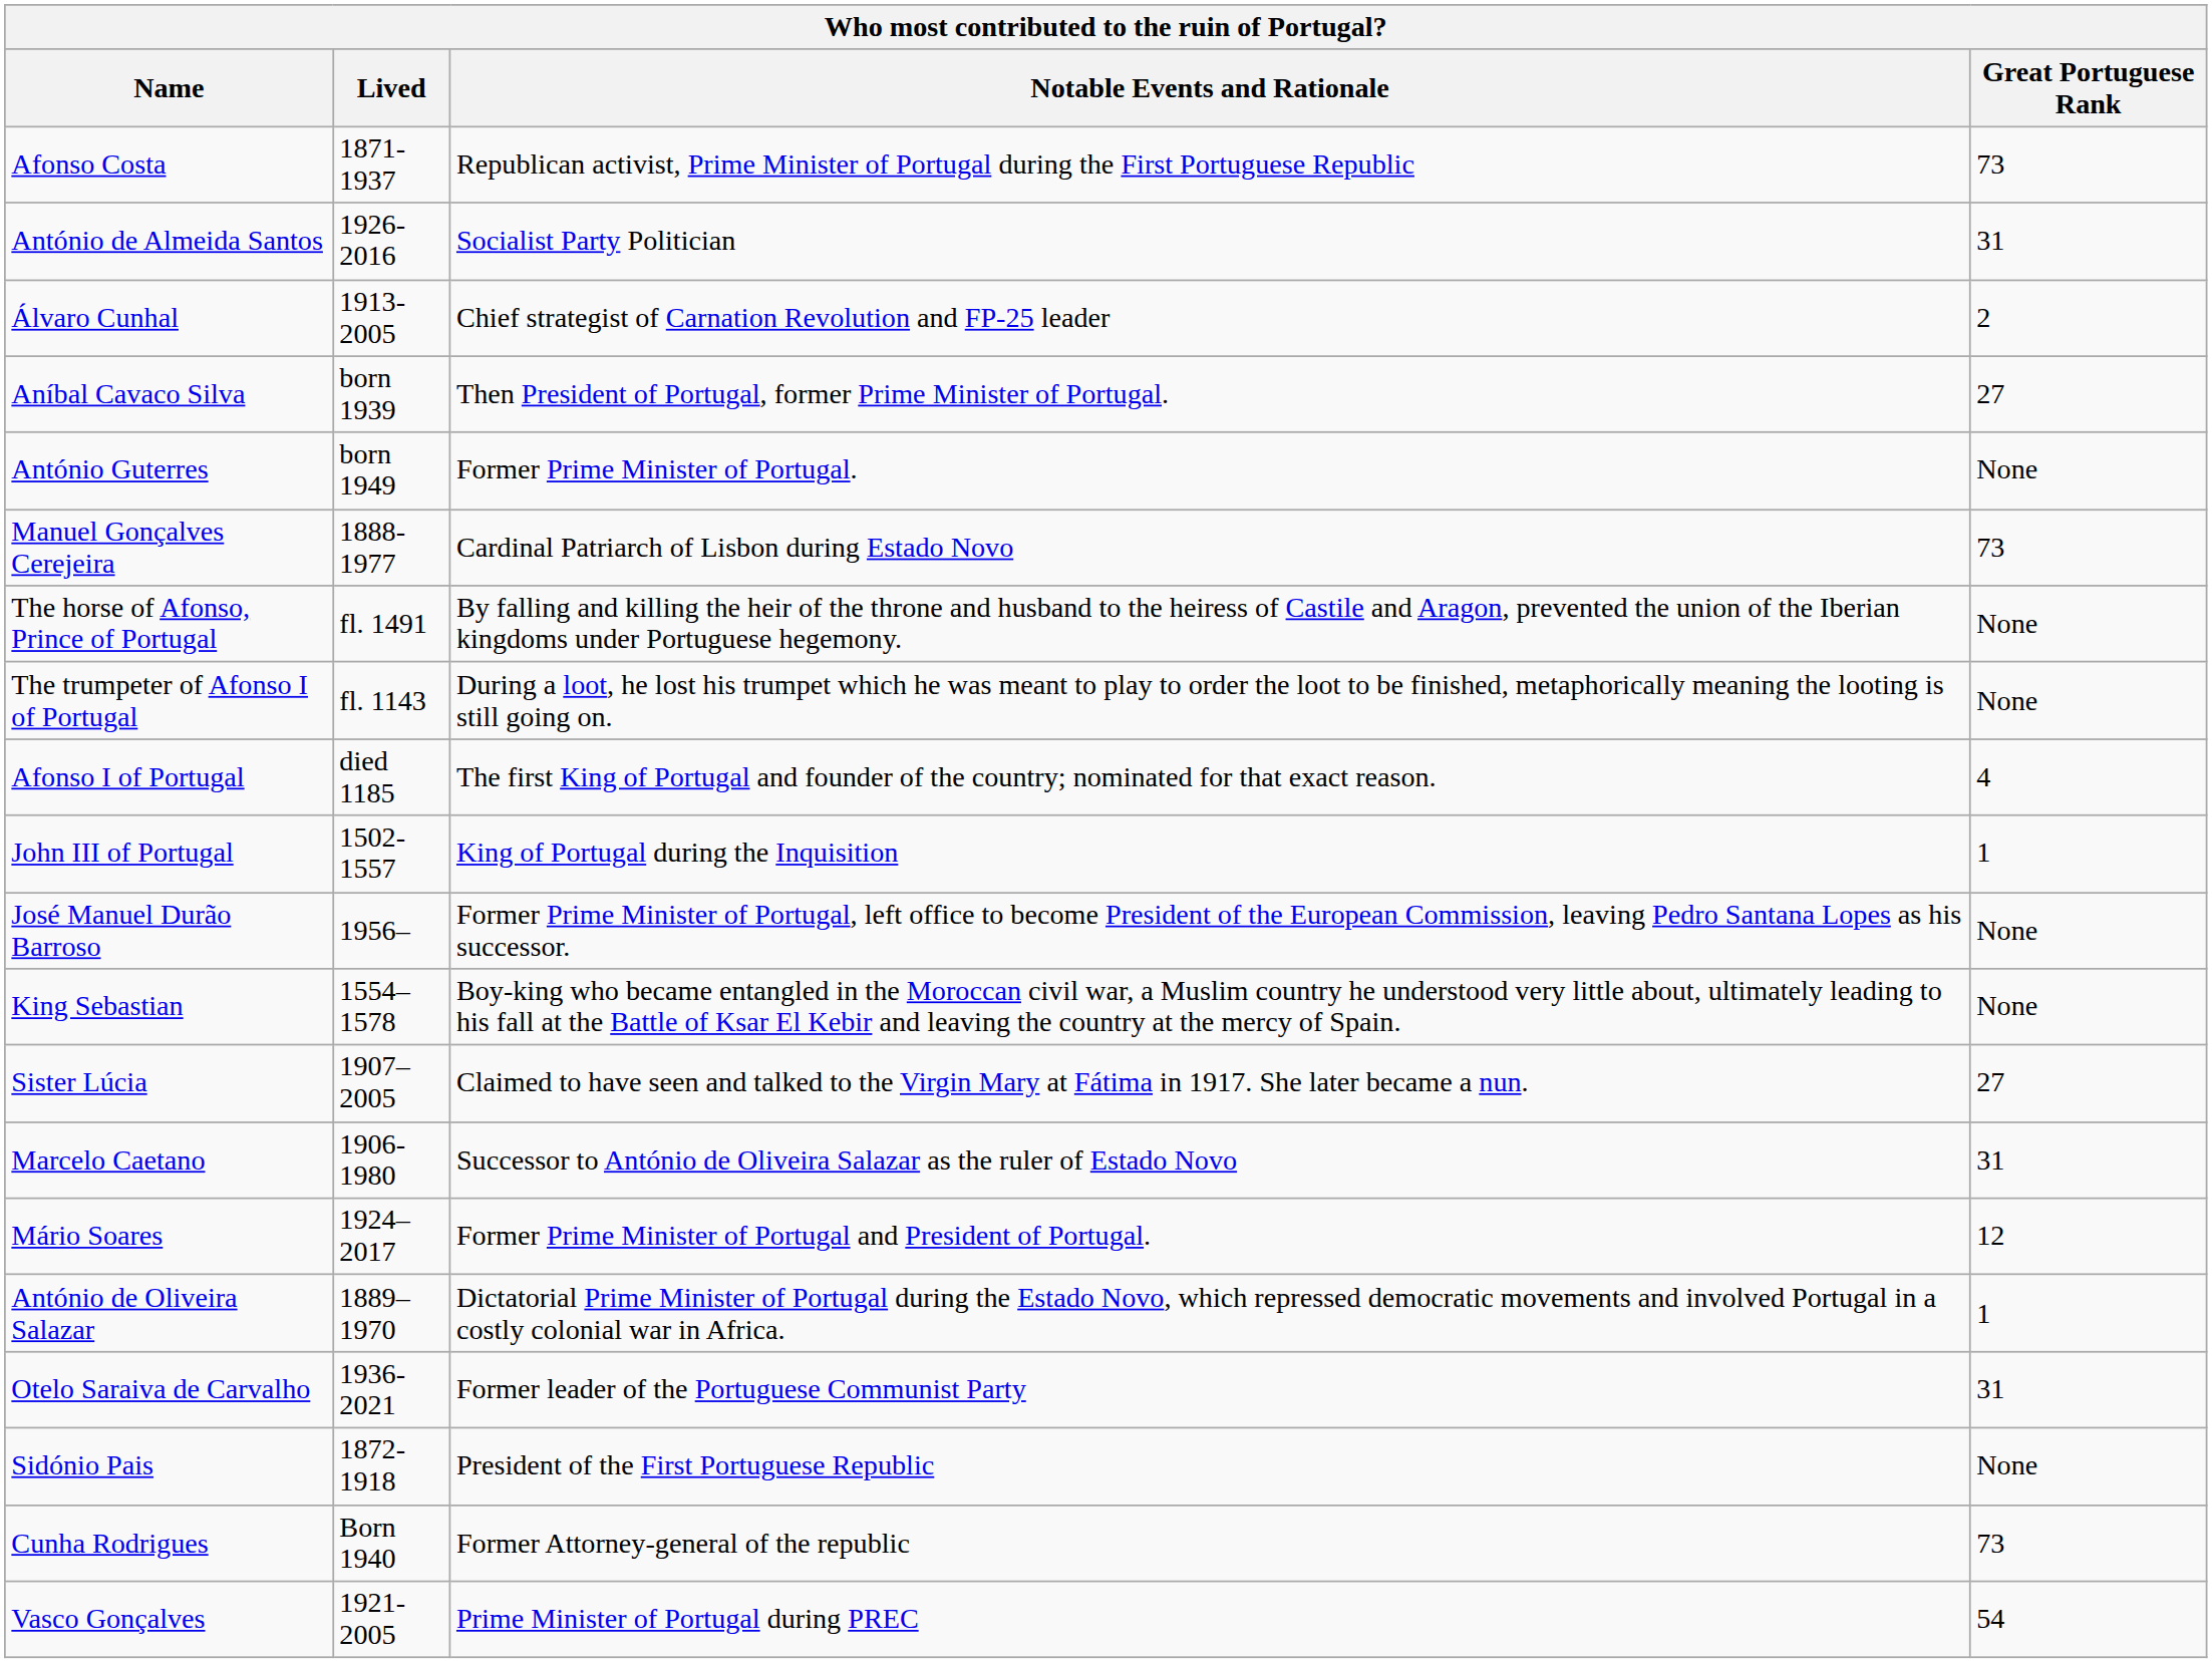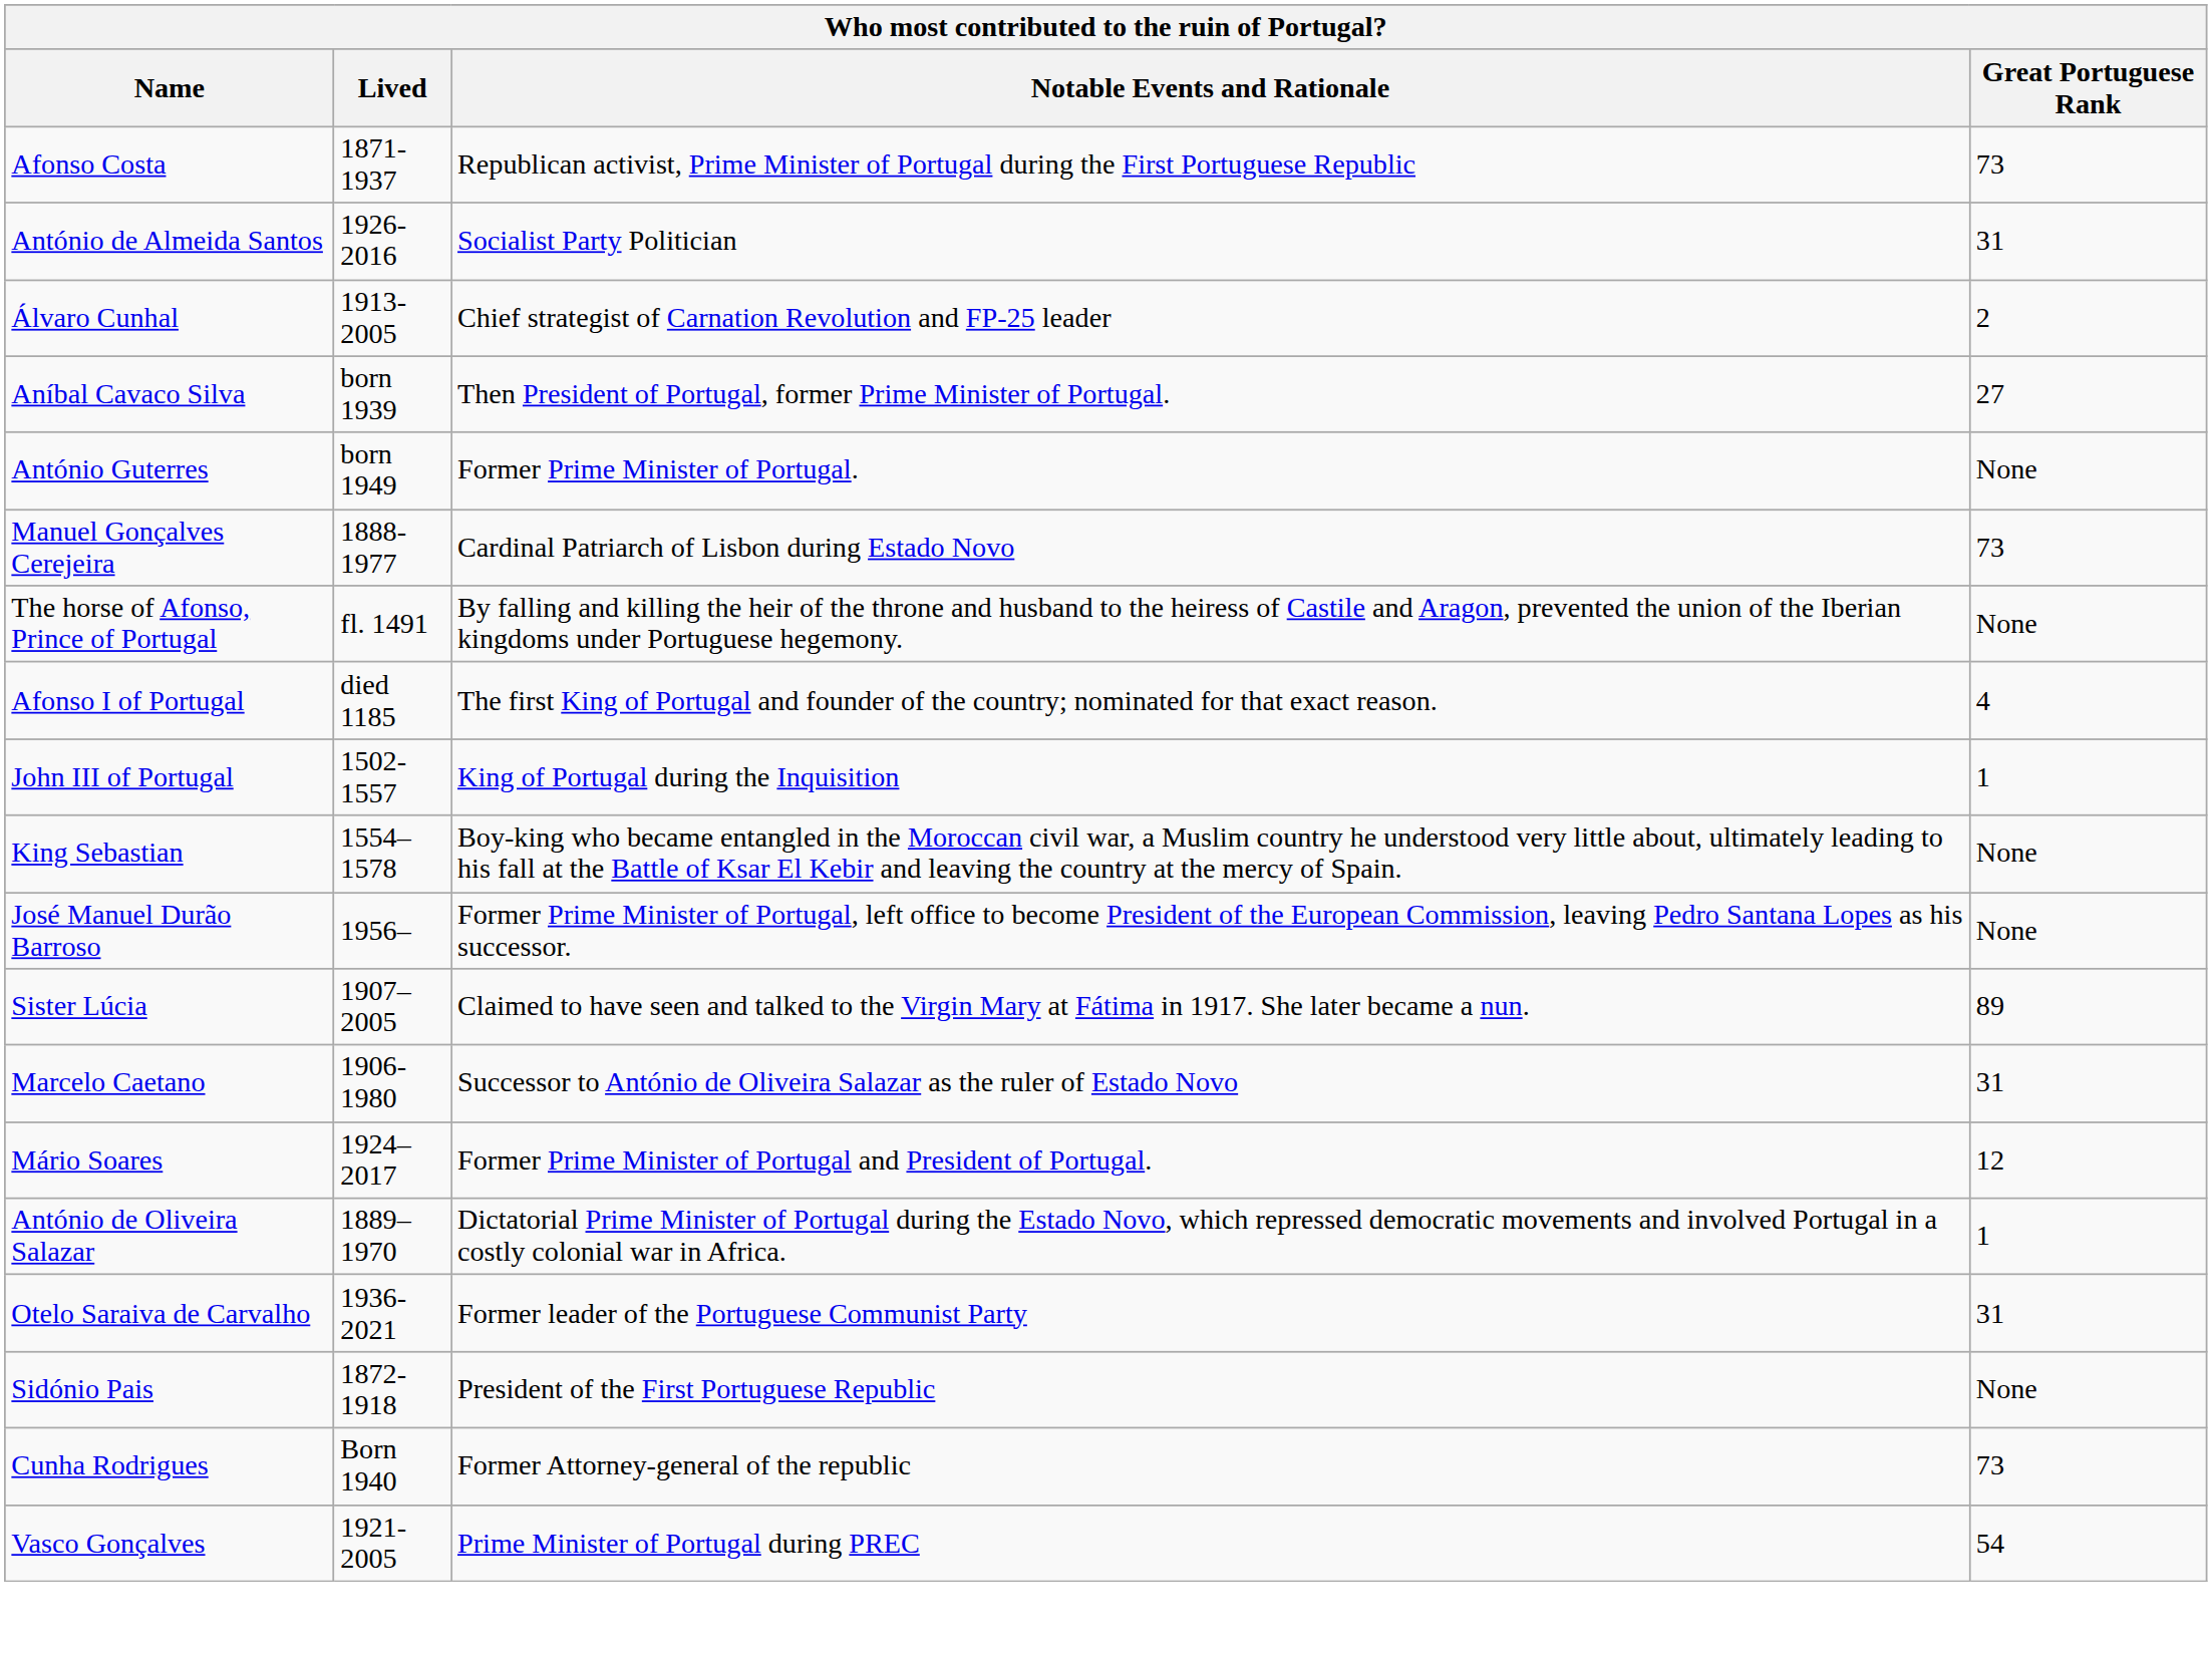 <table class="wikitable">
 <tr>
 <th colspan="4">Who most contributed to the ruin of Portugal?</th>
 </tr>
 <tr>
 <th>Name</th>
 <th>Lived</th>
 <th>Notable Events and Rationale</th>
 <th>Great Portuguese Rank</th>
 </tr>
 <tr>
 <td><a href='#'>Afonso Costa</a></td>
 <td>1871-1937</td>
 <td>Republican activist, <a href='#'>Prime Minister of Portugal</a> during the <a href='#'>First Portuguese Republic</a></td>
 <td>73</td>
 </tr>
 <tr>
 <td><a href='#'>António de Almeida Santos</a></td>
 <td>1926-2016</td>
 <td><a href='#'>Socialist Party</a> Politician</td>
 <td>31</td>
 </tr>
 <tr>
 <td><a href='#'>Álvaro Cunhal</a></td>
 <td>1913-2005</td>
 <td>Chief strategist of <a href='#'>Carnation Revolution</a> and <a href='#'>FP-25</a> leader</td>
 <td>2</td>
 </tr>
 <tr>
 <td><a href='#'>Aníbal Cavaco Silva</a></td>
 <td>born 1939</td>
 <td>Then <a href='#'>President of Portugal</a>, former <a href='#'>Prime Minister of Portugal</a>.</td>
 <td>27</td>
 </tr>
 <tr>
 <td><a href='#'>António Guterres</a></td>
 <td>born 1949</td>
 <td>Former <a href='#'>Prime Minister of Portugal</a>.</td>
 <td>None</td>
 </tr>
 <tr>
 <td><a href='#'>Manuel Gonçalves Cerejeira</a></td>
 <td>1888-1977</td>
 <td>Cardinal Patriarch of Lisbon during <a href='#'>Estado Novo</a></td>
 <td>73</td>
 </tr>
 <tr>
 <td>The horse of <a href='#'>Afonso, Prince of Portugal</a></td>
 <td>fl. 1491</td>
 <td>By falling and killing the heir of the throne and husband to the heiress of <a href='#'>Castile</a> and <a href='#'>Aragon</a>, prevented the union of the Iberian kingdoms under Portuguese hegemony.</td>
 <td>None</td>
 </tr>
 <tr>
-<td>The trumpeter of <a href='#'>Afonso I of Portugal</a></td>
-<td>fl. 1143</td>
-<td>During a <a href='#'>loot</a>, he lost his trumpet which he was meant to play to order the loot to be finished, metaphorically meaning the looting is still going on.</td>
-<td>None</td>
-</tr>
-<tr>
 <td><a href='#'>Afonso I of Portugal</a></td>
 <td>died 1185</td>
 <td>The first <a href='#'>King of Portugal</a> and founder of the country; nominated for that exact reason.</td>
 <td>4</td>
 </tr>
 <tr>
 <td><a href='#'>John III of Portugal</a></td>
 <td>1502-1557</td>
 <td><a href='#'>King of Portugal</a> during the <a href='#'>Inquisition</a></td>
 <td>1</td>
 </tr>
 <tr>
+<td><a href='#'>King Sebastian</a></td>
+<td>1554–1578</td>
+<td>Boy-king who became entangled in the <a href='#'>Moroccan</a> civil war, a Muslim country he understood very little about, ultimately leading to his fall at the <a href='#'>Battle of Ksar El Kebir</a> and leaving the country at the mercy of Spain.</td>
+<td>None</td>
+</tr>
+<tr>
 <td><a href='#'>José Manuel Durão Barroso</a></td>
 <td>1956–</td>
 <td>Former <a href='#'>Prime Minister of Portugal</a>, left office to become <a href='#'>President of the European Commission</a>, leaving <a href='#'>Pedro Santana Lopes</a> as his successor.</td>
 <td>None</td>
 </tr>
 <tr>
-<td><a href='#'>King Sebastian</a></td>
-<td>1554–1578</td>
-<td>Boy-king who became entangled in the <a href='#'>Moroccan</a> civil war, a Muslim country he understood very little about, ultimately leading to his fall at the <a href='#'>Battle of Ksar El Kebir</a> and leaving the country at the mercy of Spain.</td>
-<td>None</td>
-</tr>
-<tr>
 <td><a href='#'>Sister Lúcia</a></td>
 <td>1907–2005</td>
 <td>Claimed to have seen and talked to the <a href='#'>Virgin Mary</a> at <a href='#'>Fátima</a> in 1917.  She later became a <a href='#'>nun</a>.</td>
-<td>27</td>
+<td>89</td>
 </tr>
 <tr>
 <td><a href='#'>Marcelo Caetano</a></td>
 <td>1906-1980</td>
 <td>Successor to <a href='#'>António de Oliveira Salazar</a> as the ruler of <a href='#'>Estado Novo</a></td>
 <td>31</td>
 </tr>
 <tr>
 <td><a href='#'>Mário Soares</a></td>
 <td>1924–2017</td>
 <td>Former <a href='#'>Prime Minister of Portugal</a> and <a href='#'>President of Portugal</a>.</td>
 <td>12</td>
 </tr>
 <tr>
 <td><a href='#'>António de Oliveira Salazar</a></td>
 <td>1889–1970</td>
 <td>Dictatorial <a href='#'>Prime Minister of Portugal</a> during the <a href='#'>Estado Novo</a>, which repressed democratic movements and involved Portugal in a costly colonial war in Africa.</td>
 <td>1</td>
 </tr>
 <tr>
 <td><a href='#'>Otelo Saraiva de Carvalho</a></td>
 <td>1936-2021</td>
 <td>Former leader of the <a href='#'>Portuguese Communist Party</a></td>
 <td>31</td>
 </tr>
 <tr>
 <td><a href='#'>Sidónio Pais</a></td>
 <td>1872-1918</td>
 <td>President of the <a href='#'>First Portuguese Republic</a></td>
 <td>None</td>
 </tr>
 <tr>
 <td><a href='#'>Cunha Rodrigues</a></td>
 <td>Born 1940</td>
 <td>Former Attorney-general of the republic</td>
 <td>73</td>
 </tr>
 <tr>
 <td><a href='#'>Vasco Gonçalves</a></td>
 <td>1921-2005</td>
 <td><a href='#'>Prime Minister of Portugal</a> during <a href='#'>PREC</a></td>
 <td>54</td>
 </tr>
 </table>
